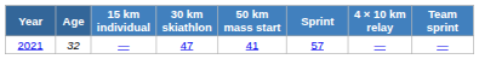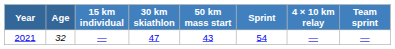 <table class="wikitable" style="font-size:95%; text-align:center; border:grey solid 1px; border-collapse:collapse; background:#ffffff;">
 <tr>
 <th style="background-color:#369; color:white; width:60px;"> Year </th>
 <th style="background-color:#369; color:white; width:40px;"> Age </th>
 <th style="background-color:#4180be; color:white; width:75px;"> 15 km <br> individual </th>
 <th style="background-color:#4180be; color:white; width:75px;"> 30 km <br> skiathlon </th>
 <th style="background-color:#4180be; color:white; width:75px;"> 50 km <br> mass start </th>
 <th style="background-color:#4180be; color:white; width:75px;"> Sprint </th>
 <th style="background-color:#4180be; color:white; width:75px;"> 4 × 10 km <br> relay </th>
 <th style="background-color:#4180be; color:white; width:75px;"> Team <br> sprint </th>
 </tr>
 <tr>
 <td><a href='#'>2021</a></td>
 <td><em>32</em></td>
 <td><a href='#'>—</a></td>
 <td><a href='#'>47</a></td>
-<td><a href='#'>41</a></td>
-<td><a href='#'>57</a></td>
+<td><a href='#'>43</a></td>
+<td><a href='#'>54</a></td>
 <td><a href='#'>—</a></td>
 <td><a href='#'>—</a></td>
 </tr>
 </table>
